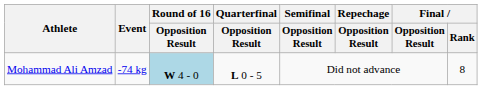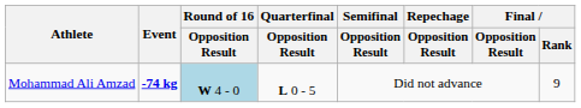 <table class="wikitable" style="font-size:90%;">
 <tr>
 <th rowspan=2>Athlete</th>
 <th rowspan=2>Event</th>
 <th>Round of 16</th>
 <th>Quarterfinal</th>
 <th>Semifinal</th>
 <th>Repechage</th>
 <th colspan=2>Final / </th>
 </tr>
 <tr style="font-size: 95%">
 <th>Opposition<br>Result</th>
 <th>Opposition<br>Result</th>
 <th>Opposition<br>Result</th>
 <th>Opposition<br>Result</th>
 <th>Opposition<br>Result</th>
 <th>Rank</th>
 </tr>
 <tr align=center>
 <td align=left><a href='#'>Mohammad Ali Amzad</a></td>
-<td align=left><a href='#'>-74 kg</a></td>
+<td align=left><strong><a href='#'>-74 kg</a></strong></td>
 <td style="background: lightblue;"><br><strong>W</strong> 4 - 0</td>
 <td><br><strong>L</strong> 0 - 5</td>
 <td colspan=3>Did not advance</td>
-<td>8</td>
+<td>9</td>
 </tr>
 </table>
